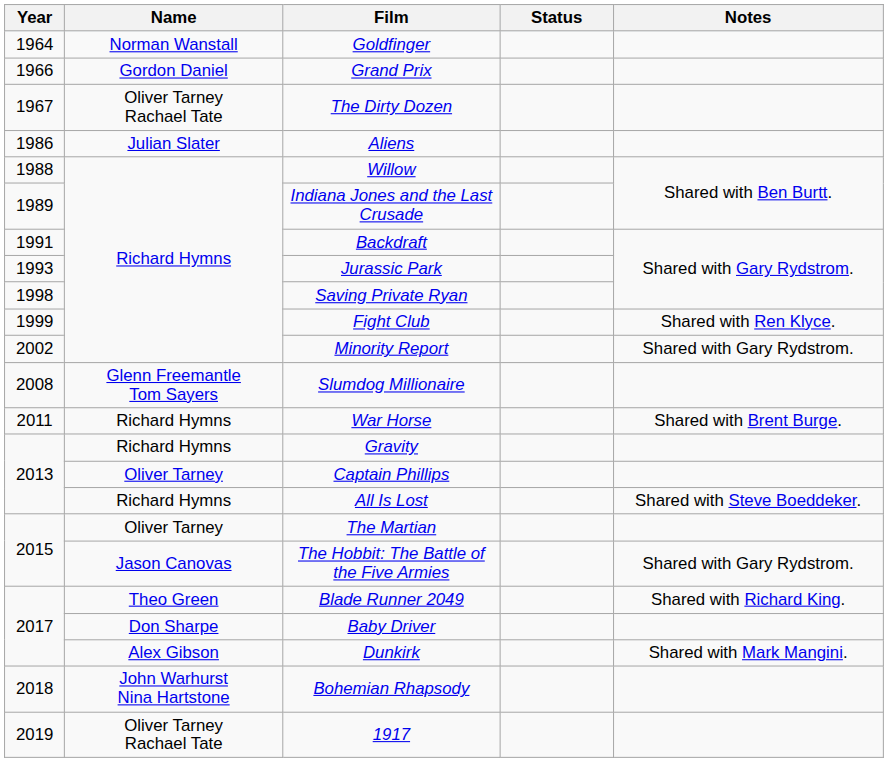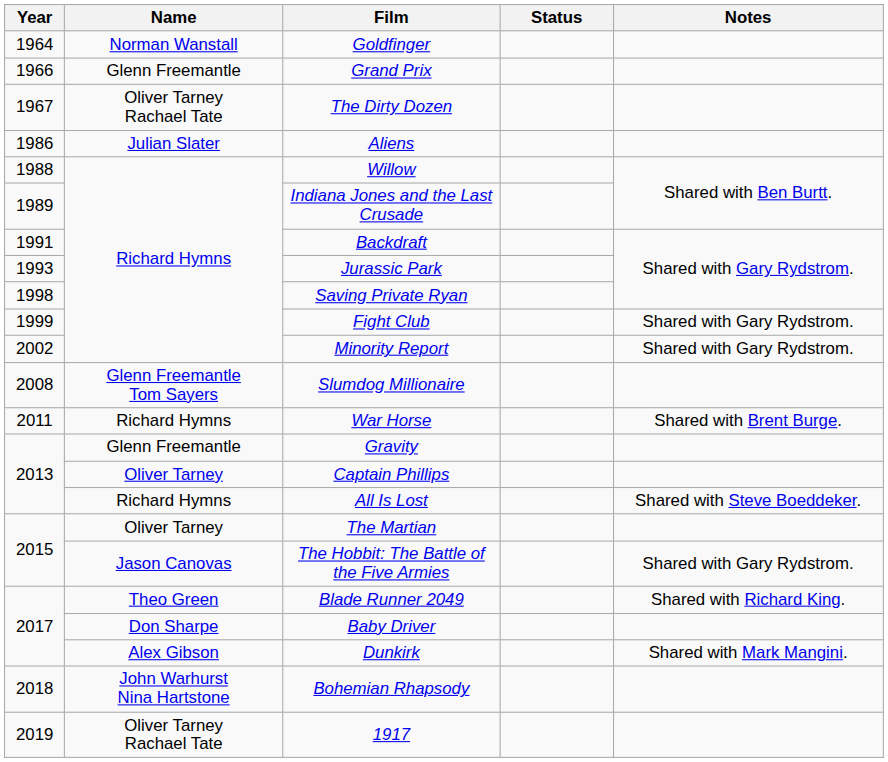 <table class="wikitable" style="text-align: center">
 <tr style="background:#ebf5ff;">
 <th style="width:050px;">Year</th>
 <th style="width:200px;">Name</th>
 <th style="width:200px;">Film</th>
 <th style="width:100px;">Status</th>
 <th style="width:250px;">Notes</th>
 </tr>
 <tr>
 <td>1964</td>
 <td><a href='#'>Norman Wanstall</a></td>
 <td><em><a href='#'>Goldfinger</a></em></td>
 <td></td>
 <td></td>
 </tr>
 <tr>
 <td>1966</td>
-<td><a href='#'>Gordon Daniel</a></td>
+<td>Glenn Freemantle</td>
 <td><em><a href='#'>Grand Prix</a></em></td>
 <td></td>
 <td></td>
 </tr>
 <tr>
 <td>1967</td>
 <td>Oliver Tarney<br>Rachael Tate</td>
 <td><em><a href='#'>The Dirty Dozen</a></em></td>
 <td></td>
 <td></td>
 </tr>
 <tr>
 <td>1986</td>
 <td><a href='#'>Julian Slater</a></td>
 <td><em><a href='#'>Aliens</a></em></td>
 <td></td>
 <td></td>
 </tr>
 <tr>
 <td>1988</td>
 <td rowspan="7"><a href='#'>Richard Hymns</a></td>
 <td><a href='#'><em>Willow</em></a></td>
 <td></td>
 <td rowspan="2">Shared with <a href='#'>Ben Burtt</a>.</td>
 </tr>
 <tr>
 <td>1989</td>
 <td><em><a href='#'>Indiana Jones and the Last Crusade</a></em></td>
 <td></td>
 </tr>
 <tr>
 <td>1991</td>
 <td><em><a href='#'>Backdraft</a></em></td>
 <td></td>
 <td rowspan="3">Shared with <a href='#'>Gary Rydstrom</a>.</td>
 </tr>
 <tr>
 <td>1993</td>
 <td><em><a href='#'>Jurassic Park</a></em></td>
 <td></td>
 </tr>
 <tr>
 <td>1998</td>
 <td><em><a href='#'>Saving Private Ryan</a></em></td>
 <td></td>
 </tr>
 <tr>
 <td>1999</td>
 <td><em><a href='#'>Fight Club</a></em></td>
 <td></td>
-<td>Shared with <a href='#'>Ren Klyce</a>.</td>
+<td>Shared with Gary Rydstrom.</td>
 </tr>
 <tr>
 <td>2002</td>
 <td><em><a href='#'>Minority Report</a></em></td>
 <td></td>
 <td>Shared with Gary Rydstrom.</td>
 </tr>
 <tr>
 <td>2008</td>
 <td><a href='#'>Glenn Freemantle</a><br><a href='#'>Tom Sayers</a></td>
 <td><em><a href='#'>Slumdog Millionaire</a></em></td>
 <td></td>
 <td></td>
 </tr>
 <tr>
 <td>2011</td>
 <td>Richard Hymns</td>
 <td><em><a href='#'>War Horse</a></em></td>
 <td></td>
 <td>Shared with <a href='#'>Brent Burge</a>.</td>
 </tr>
 <tr>
 <td rowspan="3">2013</td>
-<td>Richard Hymns</td>
+<td>Glenn Freemantle</td>
 <td><em><a href='#'>Gravity</a></em></td>
 <td></td>
 <td></td>
 </tr>
 <tr>
 <td><a href='#'>Oliver Tarney</a></td>
 <td><em><a href='#'>Captain Phillips</a></em></td>
 <td></td>
 <td></td>
 </tr>
 <tr>
 <td>Richard Hymns</td>
 <td><em><a href='#'>All Is Lost</a></em></td>
 <td></td>
 <td>Shared with <a href='#'>Steve Boeddeker</a>.</td>
 </tr>
 <tr>
 <td rowspan="2">2015</td>
 <td>Oliver Tarney</td>
 <td><em><a href='#'>The Martian</a></em></td>
 <td></td>
 <td></td>
 </tr>
 <tr>
 <td><a href='#'>Jason Canovas</a></td>
 <td><em><a href='#'>The Hobbit: The Battle of the Five Armies</a></em></td>
 <td></td>
 <td>Shared with Gary Rydstrom.</td>
 </tr>
 <tr>
 <td rowspan="3">2017</td>
 <td><a href='#'>Theo Green</a></td>
 <td><em><a href='#'>Blade Runner 2049</a></em></td>
 <td></td>
 <td>Shared with <a href='#'>Richard King</a>.</td>
 </tr>
 <tr>
 <td><a href='#'>Don Sharpe</a></td>
 <td><em><a href='#'>Baby Driver</a></em></td>
 <td></td>
 <td></td>
 </tr>
 <tr>
 <td><a href='#'>Alex Gibson</a></td>
 <td><em><a href='#'>Dunkirk</a></em></td>
 <td></td>
 <td>Shared with <a href='#'>Mark Mangini</a>.</td>
 </tr>
 <tr>
 <td>2018</td>
 <td><a href='#'>John Warhurst</a><br><a href='#'>Nina Hartstone</a></td>
 <td><em><a href='#'>Bohemian Rhapsody</a></em></td>
 <td></td>
 <td></td>
 </tr>
 <tr>
 <td>2019</td>
 <td>Oliver Tarney<br>Rachael Tate</td>
 <td><em><a href='#'>1917</a></em></td>
 <td></td>
 <td></td>
 </tr>
 </table>
